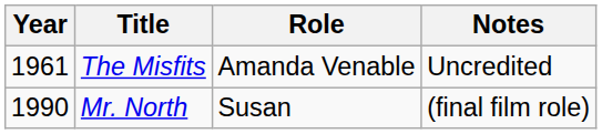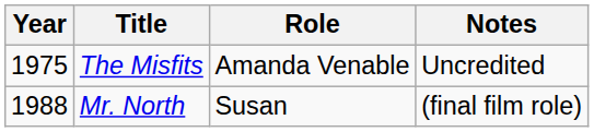 <table class="wikitable">
 <tr>
 <th>Year</th>
 <th>Title</th>
 <th>Role</th>
 <th>Notes</th>
 </tr>
 <tr>
-<td>1961</td>
+<td>1975</td>
 <td><em><a href='#'>The Misfits</a></em></td>
 <td>Amanda Venable</td>
 <td>Uncredited</td>
 </tr>
 <tr>
-<td>1990</td>
+<td>1988</td>
 <td><em><a href='#'>Mr. North</a></em></td>
 <td>Susan</td>
 <td>(final film role)</td>
 </tr>
 </table>
